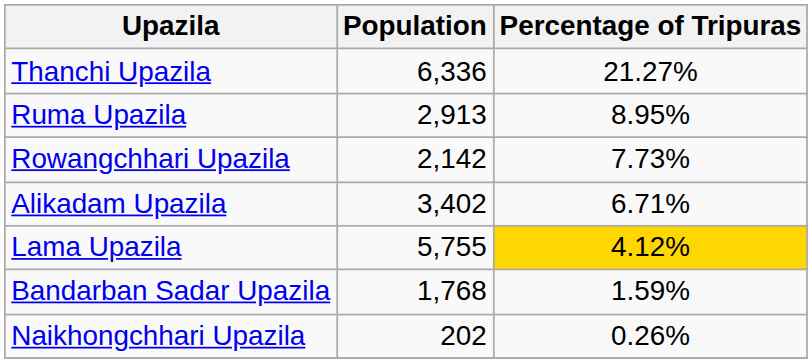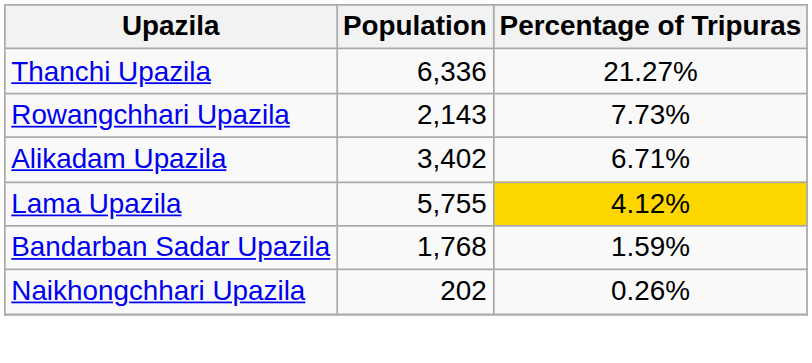 <table class="wikitable sortable">
 <tr>
 <th>Upazila</th>
 <th>Population</th>
 <th>Percentage of Tripuras</th>
 </tr>
 <tr>
 <td><a href='#'>Thanchi Upazila</a></td>
 <td align=right>6,336</td>
 <td align=center>21.27%</td>
 </tr>
 <tr>
-<td><a href='#'>Ruma Upazila</a></td>
-<td align=right>2,913</td>
-<td align=center>8.95%</td>
-</tr>
-<tr>
 <td><a href='#'>Rowangchhari Upazila</a></td>
-<td align=right>2,142</td>
+<td align=right>2,143</td>
 <td align=center>7.73%</td>
 </tr>
 <tr>
 <td><a href='#'>Alikadam Upazila</a></td>
 <td align=right>3,402</td>
 <td align=center>6.71%</td>
 </tr>
 <tr>
 <td><a href='#'>Lama Upazila</a></td>
 <td align=right>5,755</td>
 <td align=center style="background: gold;">4.12%</td>
 </tr>
 <tr>
 <td><a href='#'>Bandarban Sadar Upazila</a></td>
 <td align=right>1,768</td>
 <td align=center>1.59%</td>
 </tr>
 <tr>
 <td><a href='#'>Naikhongchhari Upazila</a></td>
 <td align=right>202</td>
 <td align=center>0.26%</td>
 </tr>
 <tr>
 </tr>
 </table>
